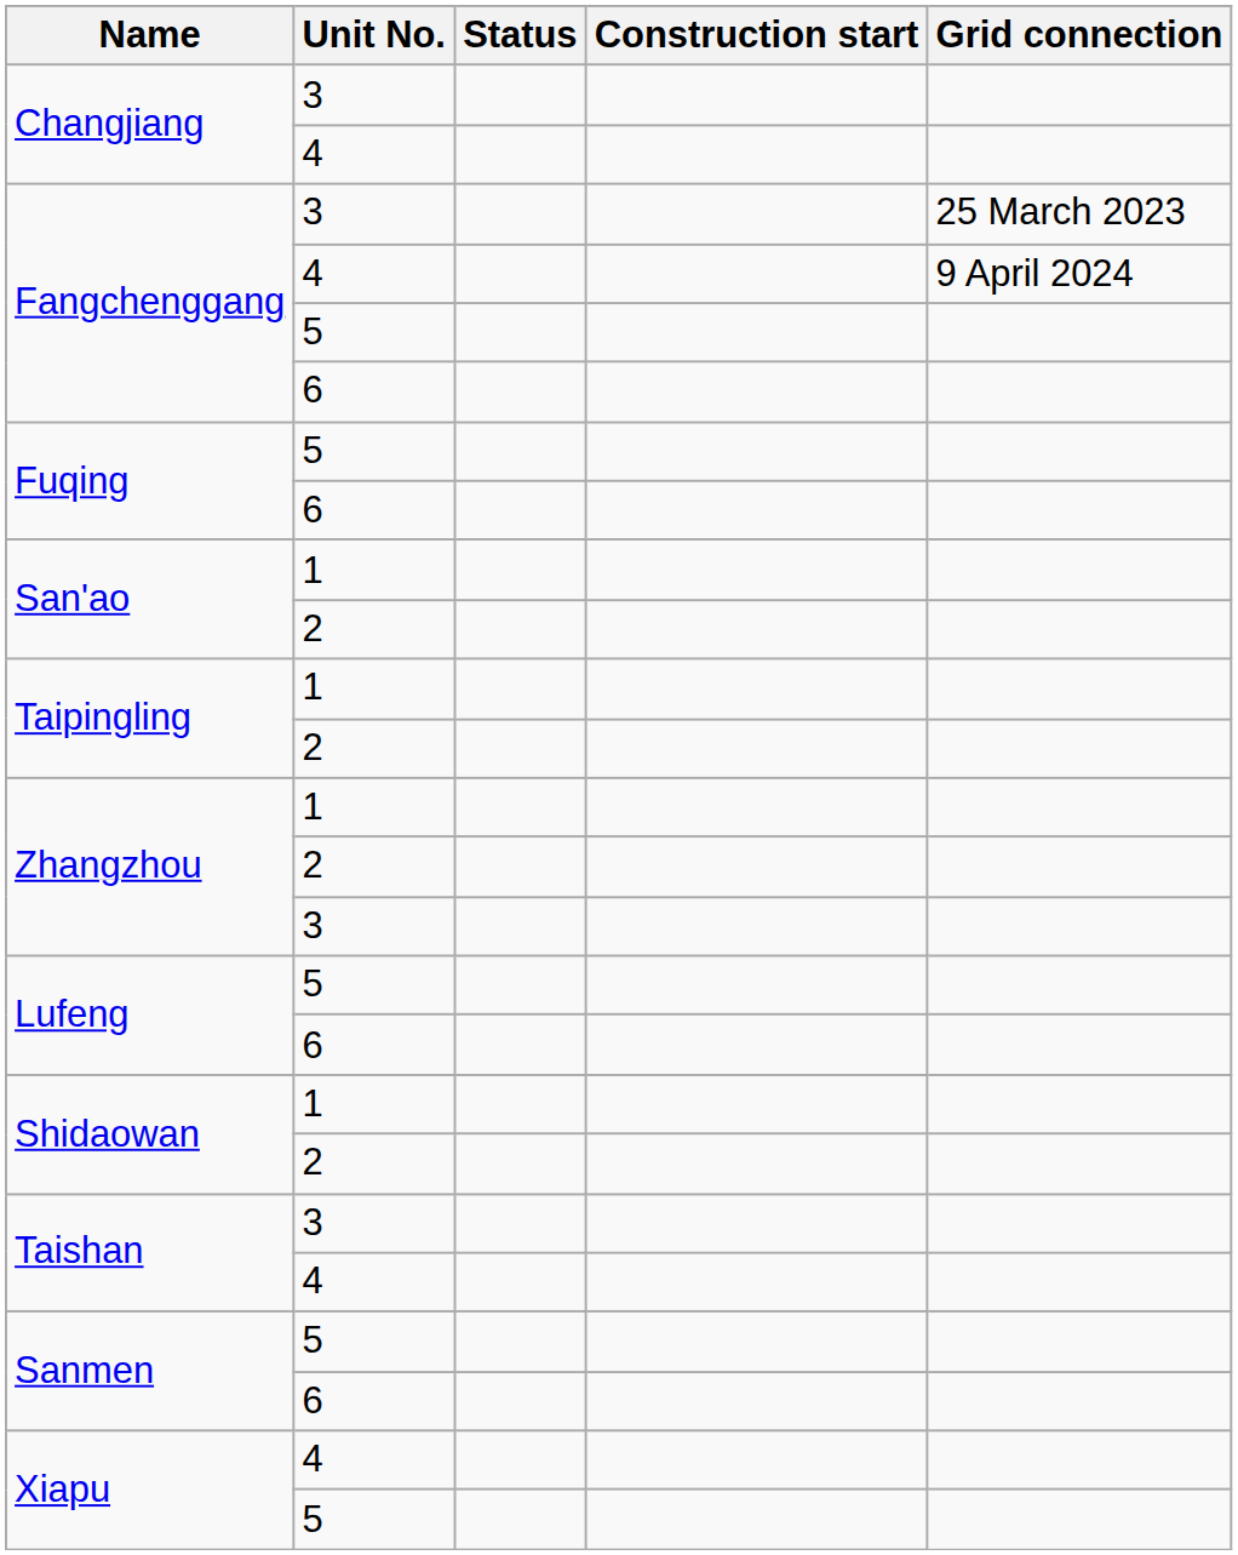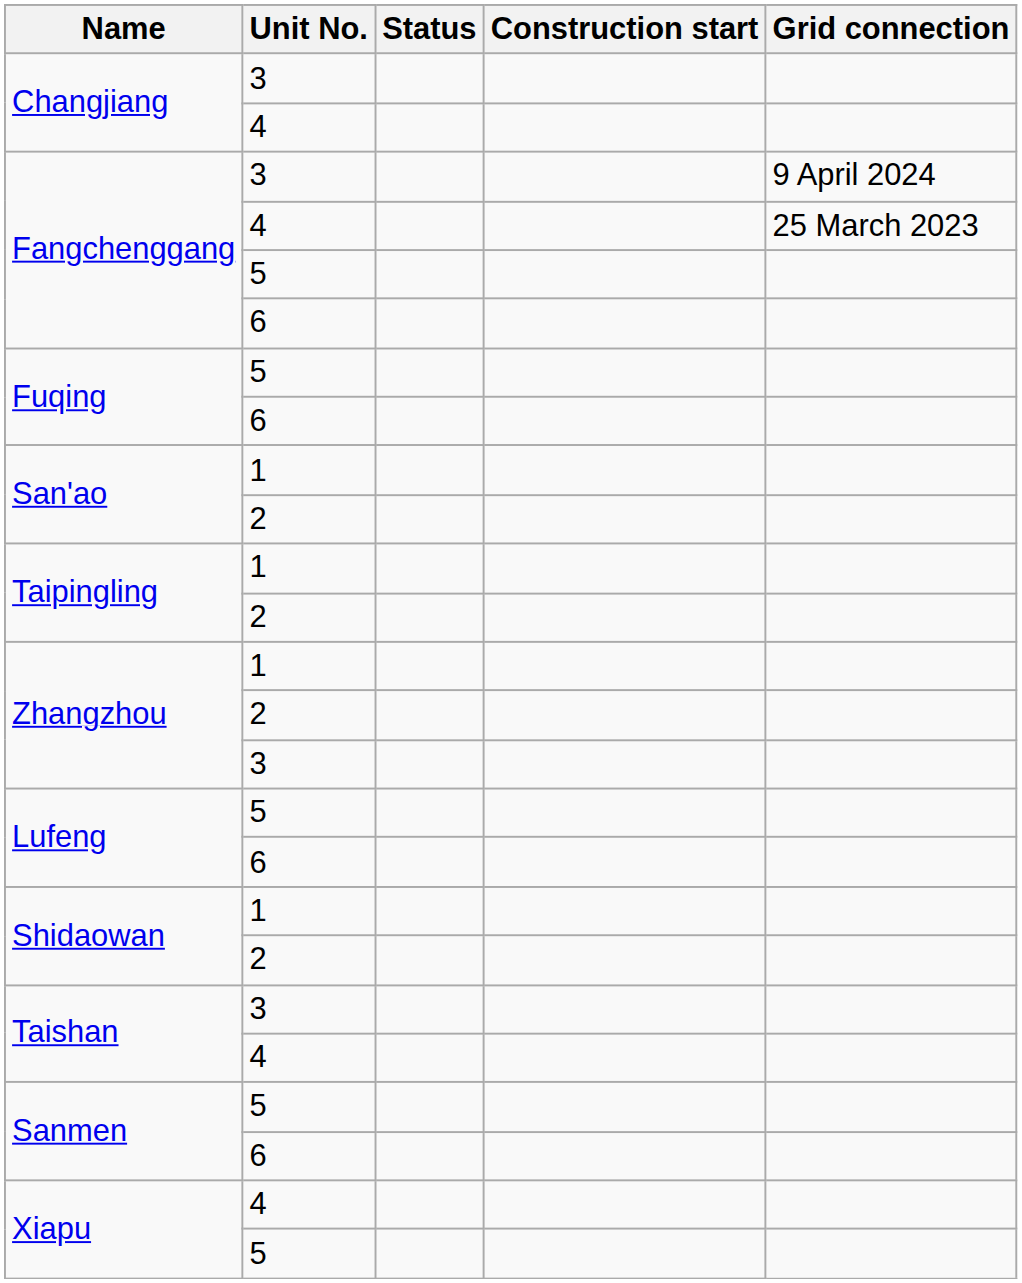 <table class="wikitable sortable mw-datatable">
 <tr>
 <th>Name</th>
 <th>Unit No.</th>
 <th>Status</th>
 <th>Construction start</th>
 <th>Grid connection</th>
 </tr>
 <tr>
 <td rowspan=2><a href='#'>Changjiang</a></td>
 <td>3</td>
 <td></td>
 <td></td>
 <td></td>
 </tr>
 <tr>
 <td>4</td>
 <td></td>
 <td></td>
 <td></td>
 </tr>
 <tr>
 <td rowspan=4><a href='#'>Fangchenggang</a></td>
 <td>3</td>
 <td></td>
 <td></td>
-<td>25 March 2023</td>
+<td>9 April 2024</td>
 </tr>
 <tr>
 <td>4</td>
 <td></td>
 <td></td>
-<td>9 April 2024</td>
+<td>25 March 2023</td>
 </tr>
 <tr>
 <td>5</td>
 <td></td>
 <td></td>
 <td></td>
 </tr>
 <tr>
 <td>6</td>
 <td></td>
 <td></td>
 <td></td>
 </tr>
 <tr>
 <td rowspan=2><a href='#'>Fuqing</a></td>
 <td>5</td>
 <td></td>
 <td></td>
 <td></td>
 </tr>
 <tr>
 <td>6</td>
 <td></td>
 <td></td>
 <td></td>
 </tr>
 <tr>
 <td rowspan=2><a href='#'>San'ao</a></td>
 <td>1</td>
 <td></td>
 <td></td>
 <td></td>
 </tr>
 <tr>
 <td>2</td>
 <td></td>
 <td></td>
 <td></td>
 </tr>
 <tr>
 <td rowspan=2><a href='#'>Taipingling</a></td>
 <td>1</td>
 <td></td>
 <td></td>
 <td></td>
 </tr>
 <tr>
 <td>2</td>
 <td></td>
 <td></td>
 <td></td>
 </tr>
 <tr>
 <td rowspan=3><a href='#'>Zhangzhou</a></td>
 <td>1</td>
 <td></td>
 <td></td>
 <td></td>
 </tr>
 <tr>
 <td>2</td>
 <td></td>
 <td></td>
 <td></td>
 </tr>
 <tr>
 <td>3</td>
 <td></td>
 <td></td>
 <td></td>
 </tr>
 <tr>
 <td rowspan=2><a href='#'>Lufeng</a></td>
 <td>5</td>
 <td></td>
 <td></td>
 <td></td>
 </tr>
 <tr>
 <td>6</td>
 <td></td>
 <td></td>
 <td></td>
 </tr>
 <tr>
 <td rowspan=2><a href='#'>Shidaowan</a></td>
 <td>1</td>
 <td></td>
 <td></td>
 <td></td>
 </tr>
 <tr>
 <td>2</td>
 <td></td>
 <td></td>
 <td></td>
 </tr>
 <tr>
 <td rowspan=2><a href='#'>Taishan</a></td>
 <td>3</td>
 <td></td>
 <td></td>
 <td></td>
 </tr>
 <tr>
 <td>4</td>
 <td></td>
 <td></td>
 </tr>
 <tr>
 <td rowspan=2><a href='#'>Sanmen</a></td>
 <td>5</td>
 <td></td>
 <td></td>
 <td></td>
 </tr>
 <tr>
 <td>6</td>
 <td></td>
 <td></td>
 </tr>
 <tr>
 <td rowspan=2><a href='#'>Xiapu</a></td>
 <td>4</td>
 <td></td>
 <td></td>
 <td></td>
 </tr>
 <tr>
 <td>5</td>
 <td></td>
 <td></td>
 </tr>
 <tr>
 </tr>
 </table>
